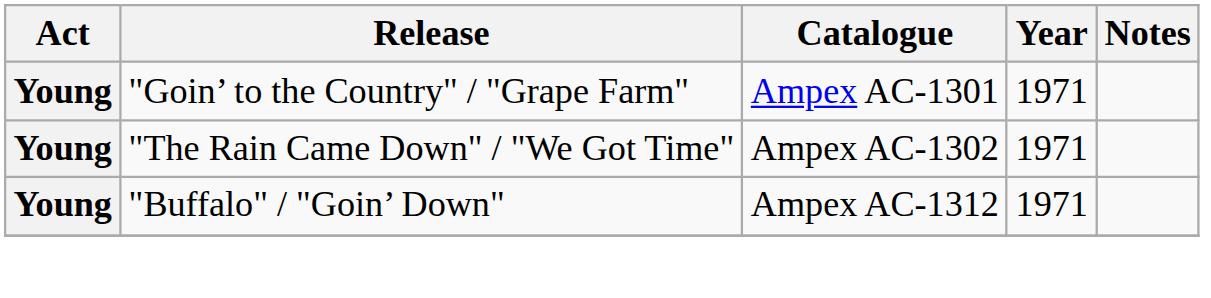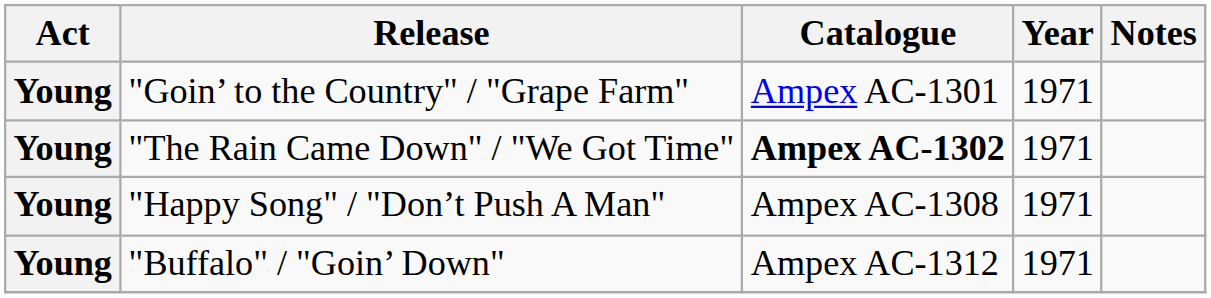 <table class="wikitable plainrowheaders sortable">
 <tr>
 <th scope="col" class="unsortable">Act</th>
 <th scope="col">Release</th>
 <th scope="col">Catalogue</th>
 <th scope="col">Year</th>
 <th scope="col" class="unsortable">Notes</th>
 </tr>
 <tr>
 <th scope="row">Young</th>
 <td>"Goin’ to the Country" / "Grape Farm"</td>
 <td><a href='#'>Ampex</a> AC-1301</td>
 <td>1971</td>
 <td></td>
 </tr>
 <tr>
 <th scope="row">Young</th>
 <td>"The Rain Came Down" / "We Got Time"</td>
-<td>Ampex AC-1302</td>
+<td><strong>Ampex AC-1302</strong></td>
+<td>1971</td>
+<td></td>
+</tr>
+<tr>
+<th scope="row">Young</th>
+<td>"Happy Song" / "Don’t Push A Man"</td>
+<td>Ampex AC-1308</td>
 <td>1971</td>
 <td></td>
 </tr>
 <tr>
 <th scope="row">Young</th>
 <td>"Buffalo" / "Goin’ Down"</td>
 <td>Ampex AC-1312</td>
 <td>1971</td>
 <td></td>
 </tr>
 <tr>
 </tr>
 </table>
